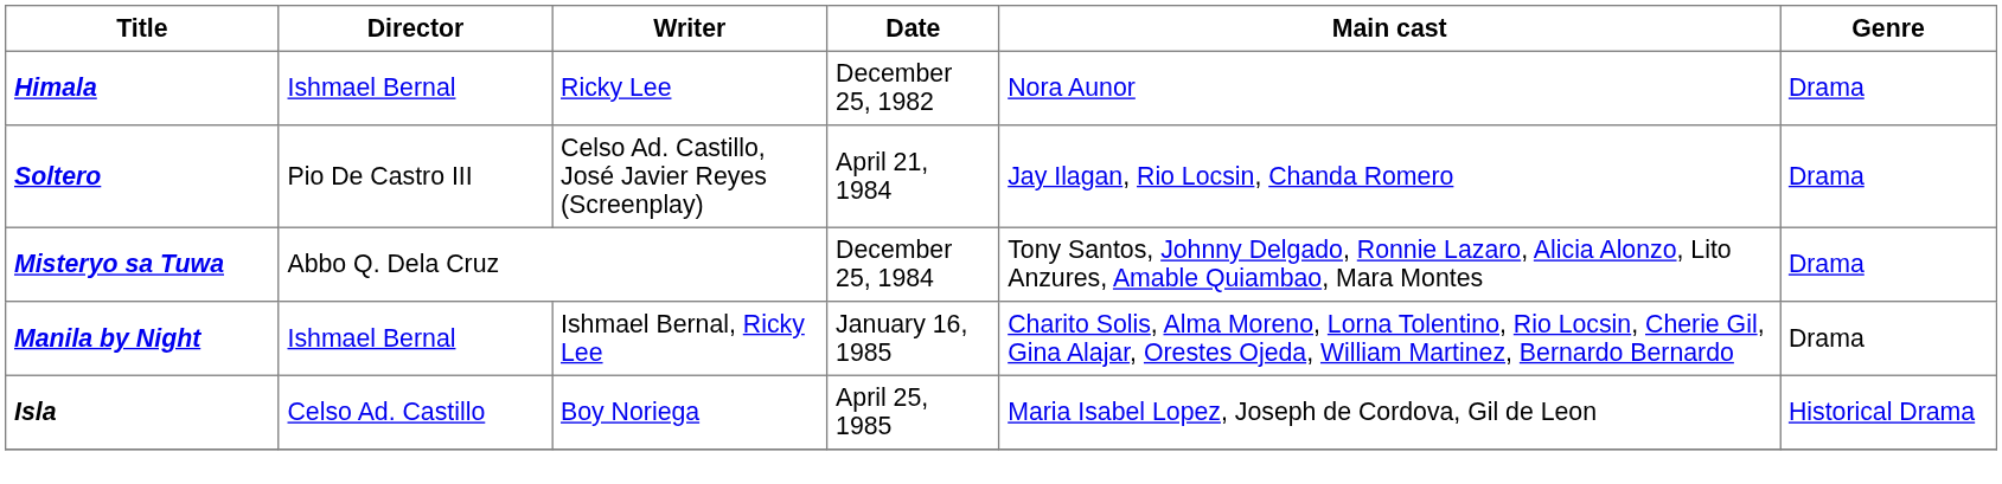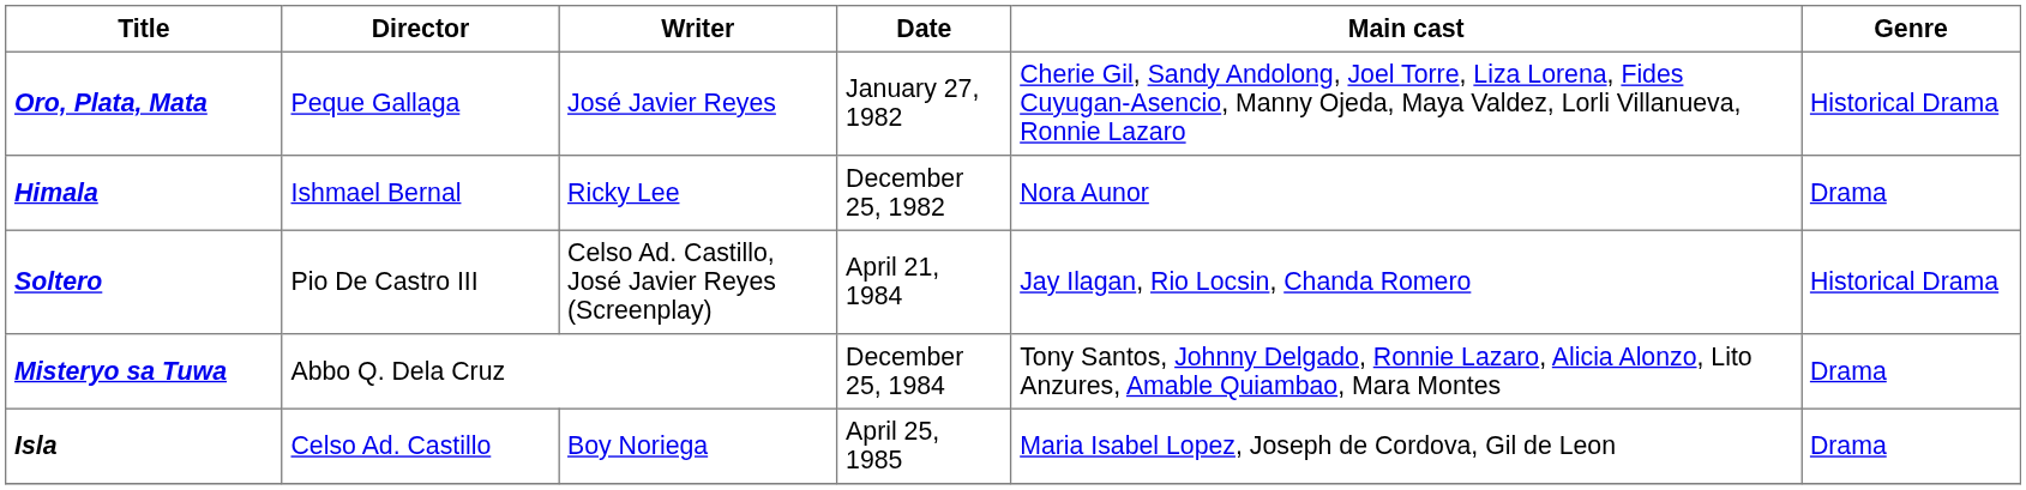 <table class="toccolours sortable" border="1" cellpadding="5" style="border-collapse:collapse">
 <tr>
 <th width="7%">Title</th>
 <th width="7%">Director</th>
 <th width="6%">Writer</th>
 <th width="2%">Date</th>
 <th width="20%">Main cast</th>
 <th width="5%">Genre</th>
+</tr>
+<tr>
+<td><strong><em><a href='#'>Oro, Plata, Mata</a></em></strong></td>
+<td><a href='#'>Peque Gallaga</a></td>
+<td><a href='#'>José Javier Reyes</a></td>
+<td>January 27, 1982</td>
+<td><a href='#'>Cherie Gil</a>, <a href='#'>Sandy Andolong</a>, <a href='#'>Joel Torre</a>, <a href='#'>Liza Lorena</a>, <a href='#'>Fides Cuyugan-Asencio</a>, Manny Ojeda, Maya Valdez, Lorli Villanueva, <a href='#'>Ronnie Lazaro</a></td>
+<td><a href='#'>Historical Drama</a></td>
 </tr>
 <tr>
 <td><strong><em><a href='#'>Himala</a></em></strong></td>
 <td><a href='#'>Ishmael Bernal</a></td>
 <td><a href='#'>Ricky Lee</a></td>
 <td>December 25, 1982</td>
 <td><a href='#'>Nora Aunor</a></td>
 <td><a href='#'>Drama</a></td>
 </tr>
 <tr>
 <td><strong><em><a href='#'>Soltero</a></em></strong></td>
 <td>Pio De Castro III</td>
 <td>Celso Ad. Castillo, José Javier Reyes (Screenplay)</td>
 <td>April 21, 1984</td>
 <td><a href='#'>Jay Ilagan</a>, <a href='#'>Rio Locsin</a>, <a href='#'>Chanda Romero</a></td>
-<td><a href='#'>Drama</a></td>
+<td><a href='#'>Historical Drama</a></td>
 </tr>
 <tr>
 <td><strong><em><a href='#'>Misteryo sa Tuwa</a></em></strong></td>
 <td colspan=2>Abbo Q. Dela Cruz</td>
 <td>December 25, 1984</td>
 <td>Tony Santos, <a href='#'>Johnny Delgado</a>, <a href='#'>Ronnie Lazaro</a>, <a href='#'>Alicia Alonzo</a>, Lito Anzures, <a href='#'>Amable Quiambao</a>, Mara Montes</td>
 <td><a href='#'>Drama</a></td>
 </tr>
 <tr>
-<td><strong><em><a href='#'>Manila by Night</a></em></strong></td>
-<td><a href='#'>Ishmael Bernal</a></td>
-<td>Ishmael Bernal, <a href='#'>Ricky Lee</a></td>
-<td>January 16, 1985</td>
-<td><a href='#'>Charito Solis</a>, <a href='#'>Alma Moreno</a>, <a href='#'>Lorna Tolentino</a>, <a href='#'>Rio Locsin</a>, <a href='#'>Cherie Gil</a>, <a href='#'>Gina Alajar</a>, <a href='#'>Orestes Ojeda</a>, <a href='#'>William Martinez</a>, <a href='#'>Bernardo Bernardo</a></td>
-<td>Drama</td>
-</tr>
-<tr>
 <td><strong><em>Isla</em></strong></td>
 <td><a href='#'>Celso Ad. Castillo</a></td>
 <td><a href='#'>Boy Noriega</a></td>
 <td>April 25, 1985</td>
 <td><a href='#'>Maria Isabel Lopez</a>, Joseph de Cordova, Gil de Leon</td>
-<td><a href='#'>Historical Drama</a></td>
+<td><a href='#'>Drama</a></td>
 </tr>
 <tr>
 </tr>
 </table>
